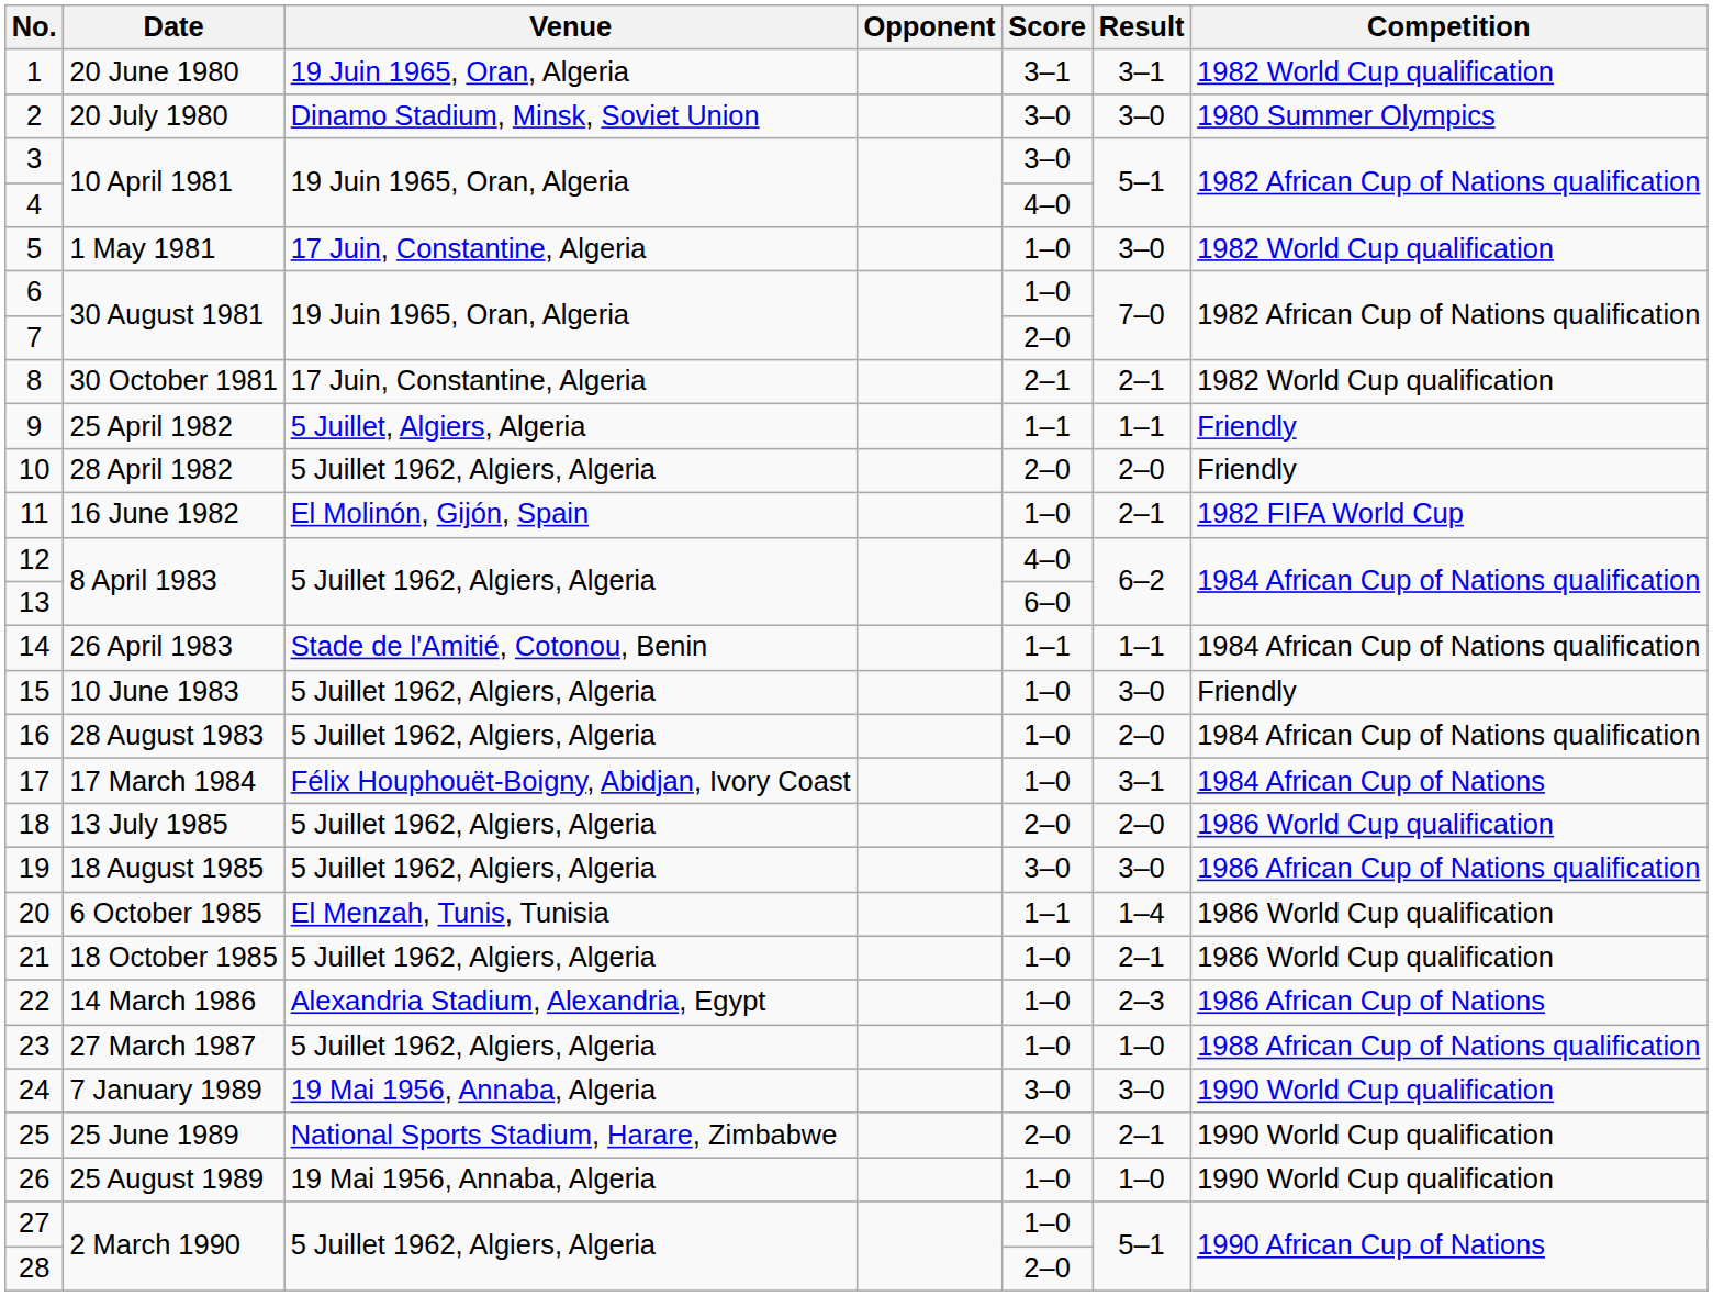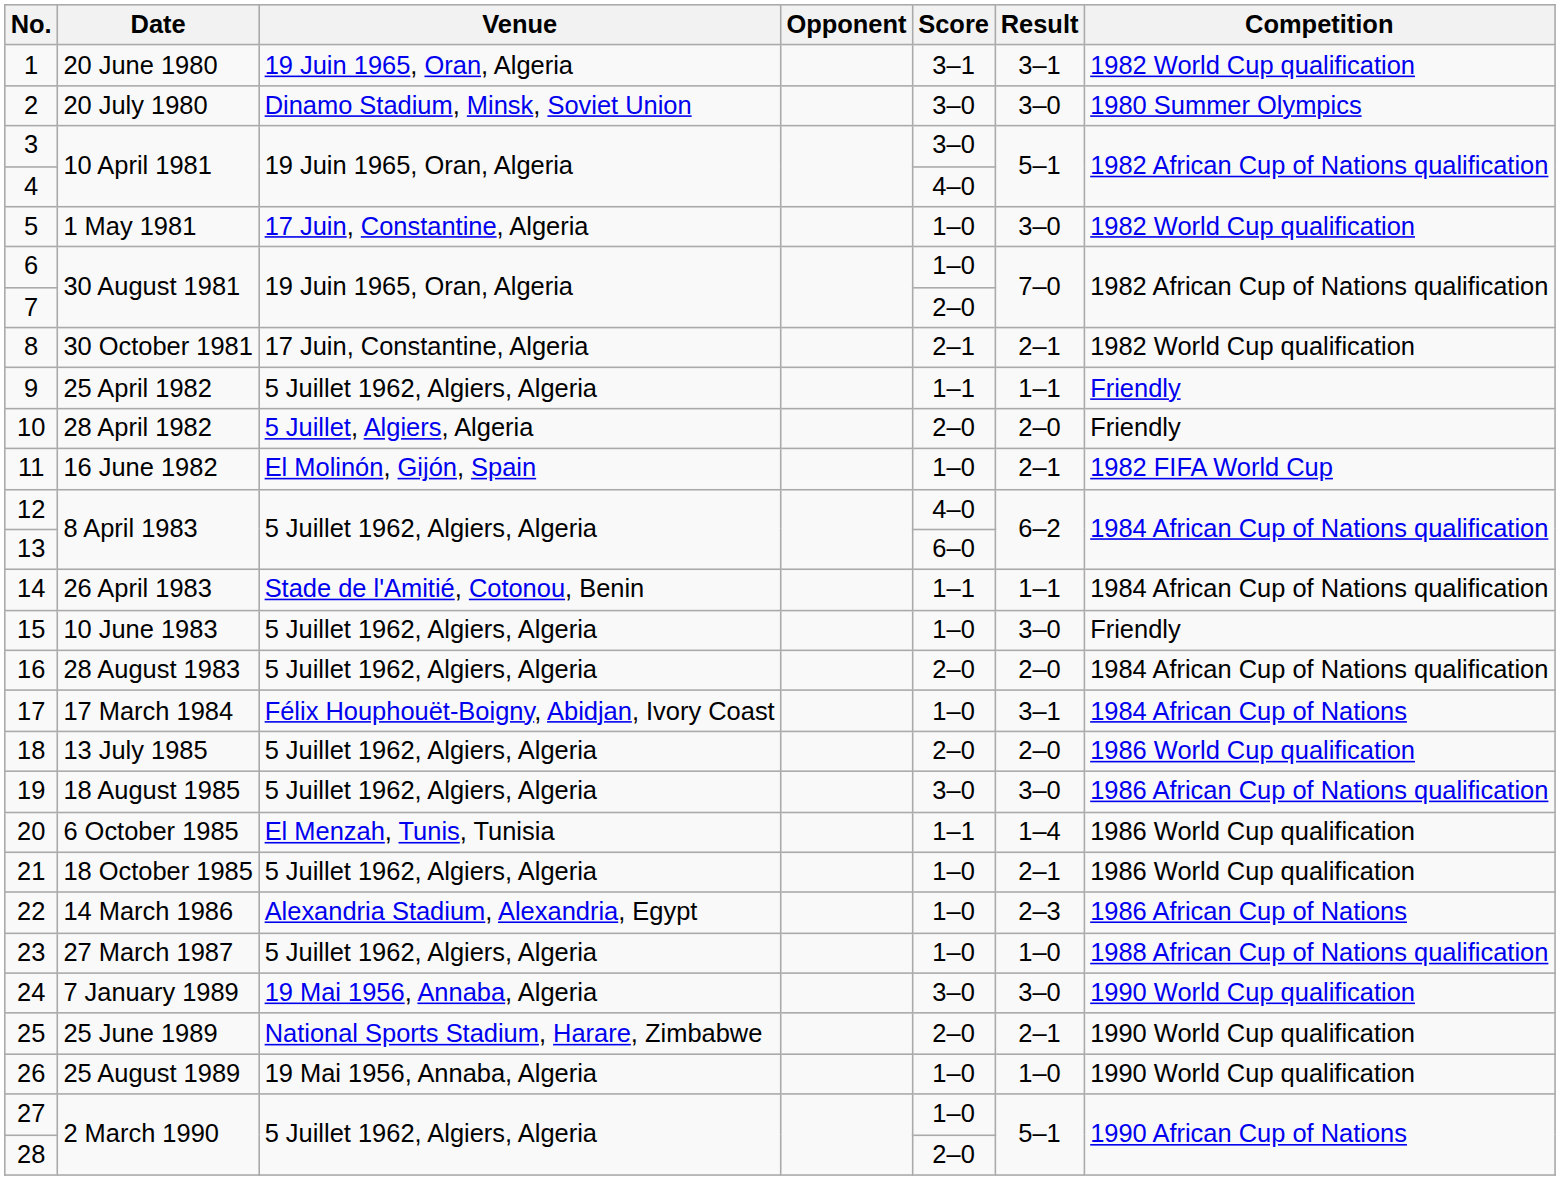 <table class="wikitable sortable">
 <tr>
 <th scope="col">No.</th>
 <th scope="col">Date</th>
 <th scope="col">Venue</th>
 <th scope="col">Opponent</th>
 <th scope="col">Score</th>
 <th scope="col">Result</th>
 <th scope="col">Competition</th>
 </tr>
 <tr>
 <td align="center">1</td>
 <td>20 June 1980</td>
 <td><a href='#'>19 Juin 1965</a>, <a href='#'>Oran</a>, Algeria</td>
 <td></td>
 <td align="center">3–1</td>
 <td align="center">3–1</td>
 <td><a href='#'>1982 World Cup qualification</a></td>
 </tr>
 <tr>
 <td align="center">2</td>
 <td>20 July 1980</td>
 <td><a href='#'>Dinamo Stadium</a>, <a href='#'>Minsk</a>, <a href='#'>Soviet Union</a></td>
 <td></td>
 <td align="center">3–0</td>
 <td align="center">3–0</td>
 <td><a href='#'>1980 Summer Olympics</a></td>
 </tr>
 <tr>
 <td align="center">3</td>
 <td rowspan="2">10 April 1981</td>
 <td rowspan="2">19 Juin 1965, Oran, Algeria</td>
 <td rowspan="2"></td>
 <td align="center">3–0</td>
 <td rowspan="2" style="text-align:center">5–1</td>
 <td rowspan="2"><a href='#'>1982 African Cup of Nations qualification</a></td>
 </tr>
 <tr>
 <td align="center">4</td>
 <td align="center">4–0</td>
 </tr>
 <tr>
 <td align="center">5</td>
 <td>1 May 1981</td>
 <td><a href='#'>17 Juin</a>, <a href='#'>Constantine</a>, Algeria</td>
 <td></td>
 <td align="center">1–0</td>
 <td align="center">3–0</td>
 <td><a href='#'>1982 World Cup qualification</a></td>
 </tr>
 <tr>
 <td align="center">6</td>
 <td rowspan="2">30 August 1981</td>
 <td rowspan="2">19 Juin 1965, Oran, Algeria</td>
 <td rowspan="2"></td>
 <td align="center">1–0</td>
 <td rowspan="2" style="text-align:center">7–0</td>
 <td rowspan="2">1982 African Cup of Nations qualification</td>
 </tr>
 <tr>
 <td align="center">7</td>
 <td align="center">2–0</td>
 </tr>
 <tr>
 <td align="center">8</td>
 <td>30 October 1981</td>
 <td>17 Juin, Constantine, Algeria</td>
 <td></td>
 <td align="center">2–1</td>
 <td align="center">2–1</td>
 <td>1982 World Cup qualification</td>
 </tr>
 <tr>
 <td align="center">9</td>
 <td>25 April 1982</td>
-<td><a href='#'>5 Juillet</a>, <a href='#'>Algiers</a>, Algeria</td>
+<td>5 Juillet 1962, Algiers, Algeria</td>
 <td></td>
 <td align="center">1–1</td>
 <td align="center">1–1</td>
 <td><a href='#'>Friendly</a></td>
 </tr>
 <tr>
 <td align="center">10</td>
 <td>28 April 1982</td>
-<td>5 Juillet 1962, Algiers, Algeria</td>
+<td><a href='#'>5 Juillet</a>, <a href='#'>Algiers</a>, Algeria</td>
 <td></td>
 <td align="center">2–0</td>
 <td align="center">2–0</td>
 <td>Friendly</td>
 </tr>
 <tr>
 <td align="center">11</td>
 <td>16 June 1982</td>
 <td><a href='#'>El Molinón</a>, <a href='#'>Gijón</a>, <a href='#'>Spain</a></td>
 <td></td>
 <td align="center">1–0</td>
 <td align="center">2–1</td>
 <td><a href='#'>1982 FIFA World Cup</a></td>
 </tr>
 <tr>
 <td align="center">12</td>
 <td rowspan="2">8 April 1983</td>
 <td rowspan="2">5 Juillet 1962, Algiers, Algeria</td>
 <td rowspan="2"></td>
 <td align="center">4–0</td>
 <td rowspan="2" style="text-align:center">6–2</td>
 <td rowspan="2"><a href='#'>1984 African Cup of Nations qualification</a></td>
 </tr>
 <tr>
 <td align="center">13</td>
 <td align="center">6–0</td>
 </tr>
 <tr>
 <td align="center">14</td>
 <td>26 April 1983</td>
 <td><a href='#'>Stade de l'Amitié</a>, <a href='#'>Cotonou</a>, Benin</td>
 <td></td>
 <td align="center">1–1</td>
 <td align="center">1–1</td>
 <td>1984 African Cup of Nations qualification</td>
 </tr>
 <tr>
 <td align="center">15</td>
 <td>10 June 1983</td>
 <td>5 Juillet 1962, Algiers, Algeria</td>
 <td></td>
 <td align="center">1–0</td>
 <td align="center">3–0</td>
 <td>Friendly</td>
 </tr>
 <tr>
 <td align="center">16</td>
 <td>28 August 1983</td>
 <td>5 Juillet 1962, Algiers, Algeria</td>
 <td></td>
-<td align="center">1–0</td>
+<td align="center">2–0</td>
 <td align="center">2–0</td>
 <td>1984 African Cup of Nations qualification</td>
 </tr>
 <tr>
 <td align="center">17</td>
 <td>17 March 1984</td>
 <td><a href='#'>Félix Houphouët-Boigny</a>, <a href='#'>Abidjan</a>, Ivory Coast</td>
 <td></td>
 <td align="center">1–0</td>
 <td align="center">3–1</td>
 <td><a href='#'>1984 African Cup of Nations</a></td>
 </tr>
 <tr>
 <td align="center">18</td>
 <td>13 July 1985</td>
 <td>5 Juillet 1962, Algiers, Algeria</td>
 <td></td>
 <td align="center">2–0</td>
 <td align="center">2–0</td>
 <td><a href='#'>1986 World Cup qualification</a></td>
 </tr>
 <tr>
 <td align="center">19</td>
 <td>18 August 1985</td>
 <td>5 Juillet 1962, Algiers, Algeria</td>
 <td></td>
 <td align="center">3–0</td>
 <td align="center">3–0</td>
 <td><a href='#'>1986 African Cup of Nations qualification</a></td>
 </tr>
 <tr>
 <td align="center">20</td>
 <td>6 October 1985</td>
 <td><a href='#'>El Menzah</a>, <a href='#'>Tunis</a>, Tunisia</td>
 <td></td>
 <td align="center">1–1</td>
 <td align="center">1–4</td>
 <td>1986 World Cup qualification</td>
 </tr>
 <tr>
 <td align="center">21</td>
 <td>18 October 1985</td>
 <td>5 Juillet 1962, Algiers, Algeria</td>
 <td></td>
 <td align="center">1–0</td>
 <td align="center">2–1</td>
 <td>1986 World Cup qualification</td>
 </tr>
 <tr>
 <td align="center">22</td>
 <td>14 March 1986</td>
 <td><a href='#'>Alexandria Stadium</a>, <a href='#'>Alexandria</a>, Egypt</td>
 <td></td>
 <td align="center">1–0</td>
 <td align="center">2–3</td>
 <td><a href='#'>1986 African Cup of Nations</a></td>
 </tr>
 <tr>
 <td align="center">23</td>
 <td>27 March 1987</td>
 <td>5 Juillet 1962, Algiers, Algeria</td>
 <td></td>
 <td align="center">1–0</td>
 <td align="center">1–0</td>
 <td><a href='#'>1988 African Cup of Nations qualification</a></td>
 </tr>
 <tr>
 <td align="center">24</td>
 <td>7 January 1989</td>
 <td><a href='#'>19 Mai 1956</a>, <a href='#'>Annaba</a>, Algeria</td>
 <td></td>
 <td align="center">3–0</td>
 <td align="center">3–0</td>
 <td><a href='#'>1990 World Cup qualification</a></td>
 </tr>
 <tr>
 <td align="center">25</td>
 <td>25 June 1989</td>
 <td><a href='#'>National Sports Stadium</a>, <a href='#'>Harare</a>, Zimbabwe</td>
 <td></td>
 <td align="center">2–0</td>
 <td align="center">2–1</td>
 <td>1990 World Cup qualification</td>
 </tr>
 <tr>
 <td align="center">26</td>
 <td>25 August 1989</td>
 <td>19 Mai 1956, Annaba, Algeria</td>
 <td></td>
 <td align="center">1–0</td>
 <td align="center">1–0</td>
 <td>1990 World Cup qualification</td>
 </tr>
 <tr>
 <td align="center">27</td>
 <td rowspan="2">2 March 1990</td>
 <td rowspan="2">5 Juillet 1962, Algiers, Algeria</td>
 <td rowspan="2"></td>
 <td align="center">1–0</td>
 <td rowspan="2" style="text-align:center">5–1</td>
 <td rowspan="2"><a href='#'>1990 African Cup of Nations</a></td>
 </tr>
 <tr>
 <td align="center">28</td>
 <td align="center">2–0</td>
 </tr>
 </table>
